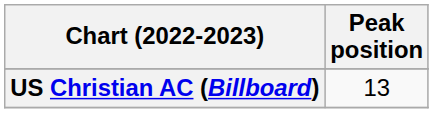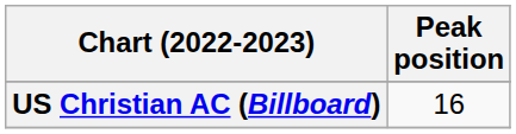 <table class="wikitable sortable plainrowheaders" style="text-align:center">
 <tr>
 <th scope="col">Chart (2022-2023)</th>
 <th scope="col">Peak<br> position</th>
 </tr>
 <tr>
 </tr>
 <tr>
 </tr>
 <tr>
 <th scope="row">US <a href='#'>Christian AC</a> (<em><a href='#'>Billboard</a></em>)</th>
-<td>13</td>
+<td>16</td>
 </tr>
 <tr>
 </tr>
 </table>
